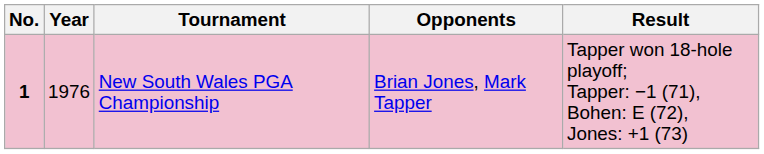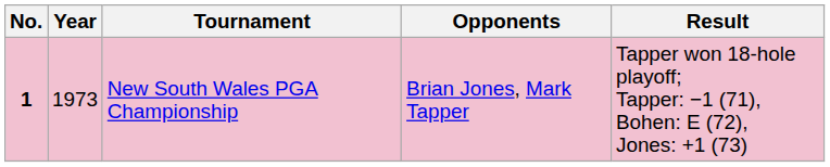 <table class="wikitable" style="font-size:95%;">
 <tr>
 <th>No.</th>
 <th>Year</th>
 <th>Tournament</th>
 <th>Opponents</th>
 <th>Result</th>
 </tr>
 <tr style="background:#F2C1D1;">
 <td align=center><strong>1</strong></td>
-<td>1976</td>
+<td>1973</td>
 <td><a href='#'>New South Wales PGA Championship</a></td>
 <td> <a href='#'>Brian Jones</a>,  <a href='#'>Mark Tapper</a></td>
 <td>Tapper won 18-hole playoff;<br>Tapper: −1 (71),<br>Bohen: E (72),<br>Jones: +1 (73)</td>
 </tr>
 </table>
